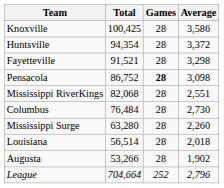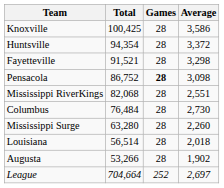 <table class="wikitable">
 <tr>
 <th>Team</th>
 <th>Total</th>
 <th>Games</th>
 <th>Average</th>
 </tr>
 <tr align=center>
 <td align=left>Knoxville</td>
 <td>100,425</td>
 <td>28</td>
 <td>3,586</td>
 </tr>
 <tr align=center>
 <td align=left>Huntsville</td>
 <td>94,354</td>
 <td>28</td>
 <td>3,372</td>
 </tr>
 <tr align=center>
 <td align=left>Fayetteville</td>
 <td>91,521</td>
 <td>28</td>
 <td>3,298</td>
 </tr>
 <tr align=center>
 <td align=left>Pensacola</td>
 <td>86,752</td>
 <td><strong>28</strong></td>
 <td>3,098</td>
 </tr>
 <tr align=center>
 <td align=left>Mississippi RiverKings</td>
 <td>82,068</td>
 <td>28</td>
 <td>2,551</td>
 </tr>
 <tr align=center>
 <td align=left>Columbus</td>
 <td>76,484</td>
 <td>28</td>
 <td>2,730</td>
 </tr>
 <tr align=center>
 <td align=left>Mississippi Surge</td>
 <td>63,280</td>
 <td>28</td>
 <td>2,260</td>
 </tr>
 <tr align=center>
 <td align=left>Louisiana</td>
 <td>56,514</td>
 <td>28</td>
 <td>2,018</td>
 </tr>
 <tr align=center>
 <td align=left>Augusta</td>
 <td>53,266</td>
 <td>28</td>
 <td>1,902</td>
 </tr>
 <tr align=center>
 <td align=left><em>League</em></td>
 <td><em>704,664</em></td>
 <td><em>252</em></td>
-<td><em>2,796</em></td>
+<td><em>2,697</em></td>
 </tr>
 </table>
